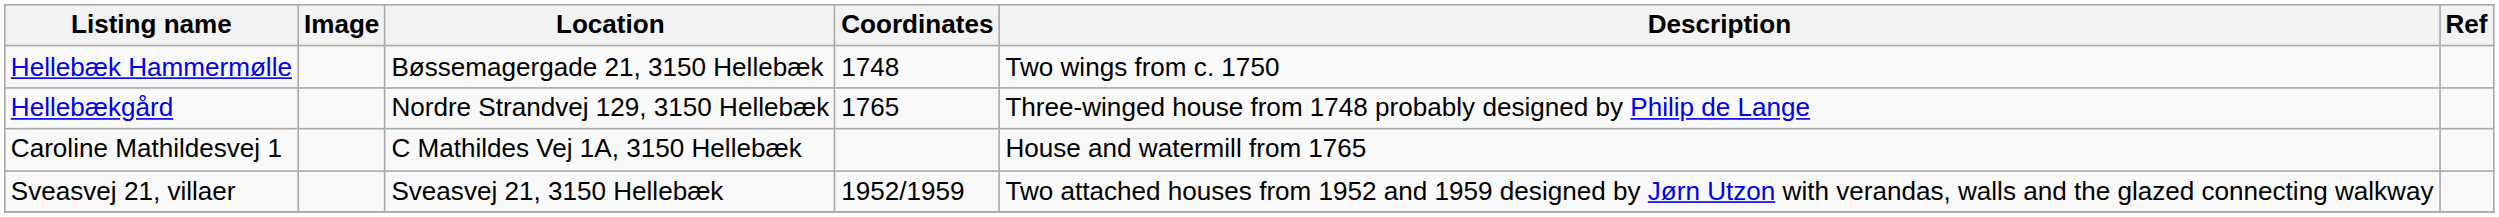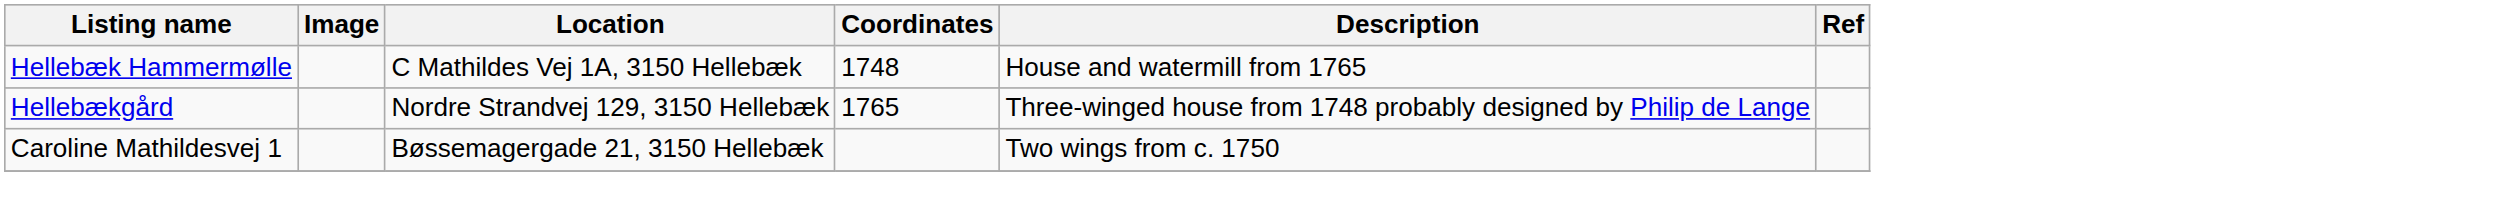 <table class="wikitable sortable">
 <tr>
 <th>Listing name</th>
 <th>Image</th>
 <th>Location</th>
 <th>Coordinates</th>
 <th>Description</th>
 <th>Ref</th>
 </tr>
 <tr>
 <td><a href='#'>Hellebæk Hammermølle</a></td>
 <td></td>
-<td>Bøssemagergade 21, 3150 Hellebæk</td>
+<td>C Mathildes Vej 1A, 3150 Hellebæk</td>
 <td>1748</td>
-<td>Two wings from c. 1750</td>
+<td>House and watermill from 1765</td>
 <td></td>
 </tr>
 <tr>
 <td><a href='#'>Hellebækgård</a></td>
 <td></td>
 <td>Nordre Strandvej 129, 3150 Hellebæk</td>
 <td>1765</td>
 <td>Three-winged house from 1748 probably designed by <a href='#'>Philip de Lange</a></td>
 <td></td>
 </tr>
 <tr>
 <td>Caroline Mathildesvej 1</td>
 <td></td>
-<td>C Mathildes Vej 1A, 3150 Hellebæk</td>
+<td>Bøssemagergade 21, 3150 Hellebæk</td>
 <td></td>
-<td>House and watermill from 1765</td>
-<td></td>
-</tr>
-<tr>
-<td>Sveasvej 21, villaer</td>
-<td></td>
-<td>Sveasvej 21, 3150 Hellebæk</td>
-<td>1952/1959</td>
-<td>Two attached houses from 1952 and 1959 designed by <a href='#'>Jørn Utzon</a> with verandas, walls and the glazed connecting walkway</td>
+<td>Two wings from c. 1750</td>
 <td></td>
 </tr>
 <tr>
 </tr>
 </table>
